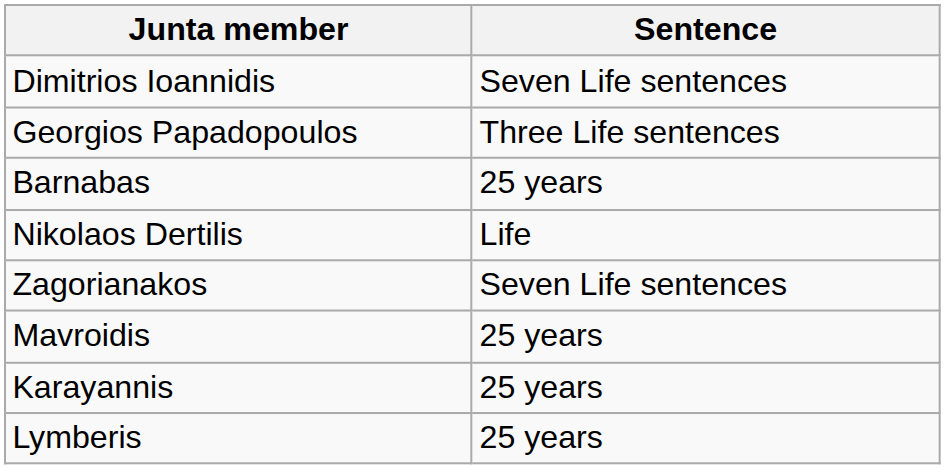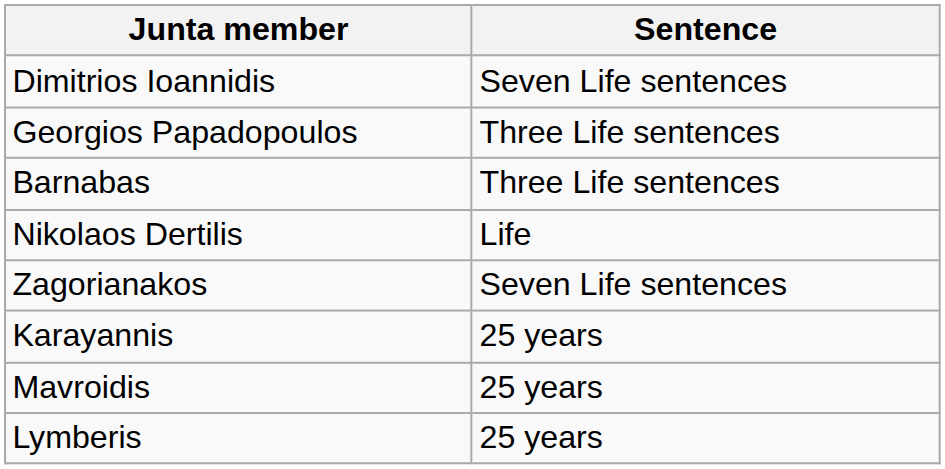 <table class="wikitable">
 <tr>
 <th width="225">Junta member</th>
 <th width="225">Sentence</th>
 </tr>
 <tr>
 <td>Dimitrios Ioannidis</td>
 <td>Seven Life sentences</td>
 </tr>
 <tr>
 <td>Georgios Papadopoulos</td>
 <td>Three Life sentences</td>
 </tr>
 <tr>
 <td>Barnabas</td>
-<td>25 years</td>
+<td>Three Life sentences</td>
 </tr>
 <tr>
 <td>Nikolaos Dertilis</td>
 <td>Life</td>
 </tr>
 <tr>
 <td>Zagorianakos</td>
 <td>Seven Life sentences</td>
 </tr>
 <tr>
-<td>Mavroidis</td>
+<td>Karayannis</td>
 <td>25 years</td>
 </tr>
 <tr>
-<td>Karayannis</td>
+<td>Mavroidis</td>
 <td>25 years</td>
 </tr>
 <tr>
 <td>Lymberis</td>
 <td>25 years</td>
 </tr>
 </table>
